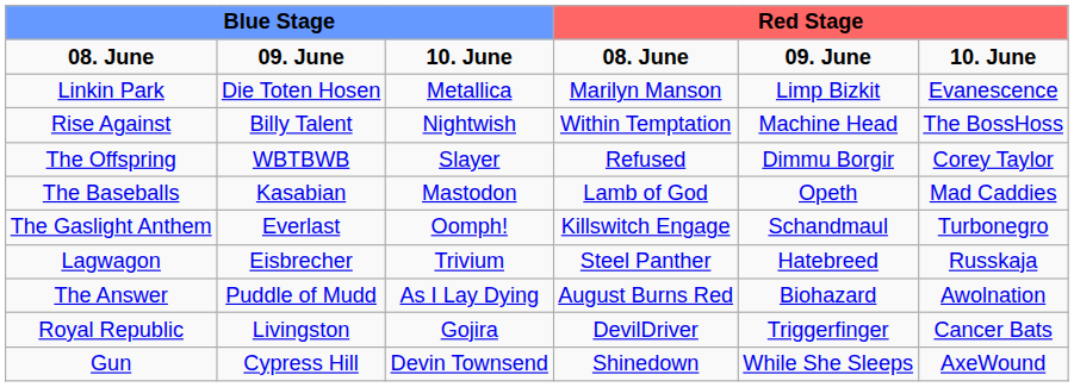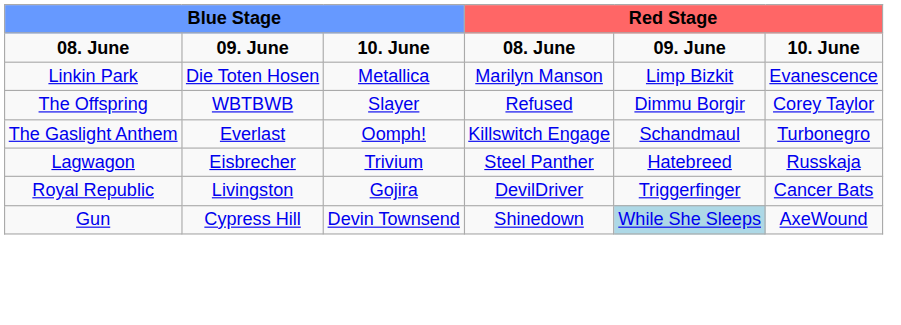 <table class="wikitable" style="text-align:center">
 <tr>
 <td colspan="3" style="background-color:#6699FF"><strong>Blue Stage</strong></td>
 <td colspan="3" style="background-color:#FF6666"><strong>Red Stage</strong></td>
 </tr>
 <tr>
 <td><strong>08. June</strong></td>
 <td><strong>09. June</strong></td>
 <td><strong>10. June</strong></td>
 <td><strong>08. June</strong></td>
 <td><strong>09. June</strong></td>
 <td><strong>10. June</strong></td>
 </tr>
 <tr>
 <td><a href='#'>Linkin Park</a></td>
 <td><a href='#'>Die Toten Hosen</a></td>
 <td><a href='#'>Metallica</a></td>
 <td><a href='#'>Marilyn Manson</a></td>
 <td><a href='#'>Limp Bizkit</a></td>
 <td><a href='#'>Evanescence</a></td>
 </tr>
 <tr>
-<td><a href='#'>Rise Against</a></td>
-<td><a href='#'>Billy Talent</a></td>
-<td><a href='#'>Nightwish</a></td>
-<td><a href='#'>Within Temptation</a></td>
-<td><a href='#'>Machine Head</a></td>
-<td><a href='#'>The BossHoss</a></td>
-</tr>
-<tr>
 <td><a href='#'>The Offspring</a></td>
 <td><a href='#'>WBTBWB</a></td>
 <td><a href='#'>Slayer</a></td>
 <td><a href='#'>Refused</a></td>
 <td><a href='#'>Dimmu Borgir</a></td>
 <td><a href='#'>Corey Taylor</a></td>
-</tr>
-<tr>
-<td><a href='#'>The Baseballs</a></td>
-<td><a href='#'>Kasabian</a></td>
-<td><a href='#'>Mastodon</a></td>
-<td><a href='#'>Lamb of God</a></td>
-<td><a href='#'>Opeth</a></td>
-<td><a href='#'>Mad Caddies</a></td>
 </tr>
 <tr>
 <td><a href='#'>The Gaslight Anthem</a></td>
 <td><a href='#'>Everlast</a></td>
 <td><a href='#'>Oomph!</a></td>
 <td><a href='#'>Killswitch Engage</a></td>
 <td><a href='#'>Schandmaul</a></td>
 <td><a href='#'>Turbonegro</a></td>
 </tr>
 <tr>
 <td><a href='#'>Lagwagon</a></td>
 <td><a href='#'>Eisbrecher</a></td>
 <td><a href='#'>Trivium</a></td>
 <td><a href='#'>Steel Panther</a></td>
 <td><a href='#'>Hatebreed</a></td>
 <td><a href='#'>Russkaja</a></td>
 </tr>
 <tr>
-<td><a href='#'>The Answer</a></td>
-<td><a href='#'>Puddle of Mudd</a></td>
-<td><a href='#'>As I Lay Dying</a></td>
-<td><a href='#'>August Burns Red</a></td>
-<td><a href='#'>Biohazard</a></td>
-<td><a href='#'>Awolnation</a></td>
-</tr>
-<tr>
 <td><a href='#'>Royal Republic</a></td>
 <td><a href='#'>Livingston</a></td>
 <td><a href='#'>Gojira</a></td>
 <td><a href='#'>DevilDriver</a></td>
 <td><a href='#'>Triggerfinger</a></td>
 <td><a href='#'>Cancer Bats</a></td>
 </tr>
 <tr>
 <td><a href='#'>Gun</a></td>
 <td><a href='#'>Cypress Hill</a></td>
 <td><a href='#'>Devin Townsend</a></td>
 <td><a href='#'>Shinedown</a></td>
-<td><a href='#'>While She Sleeps</a></td>
+<td style="background: lightblue;"><a href='#'>While She Sleeps</a></td>
 <td><a href='#'>AxeWound</a></td>
 </tr>
 </table>
